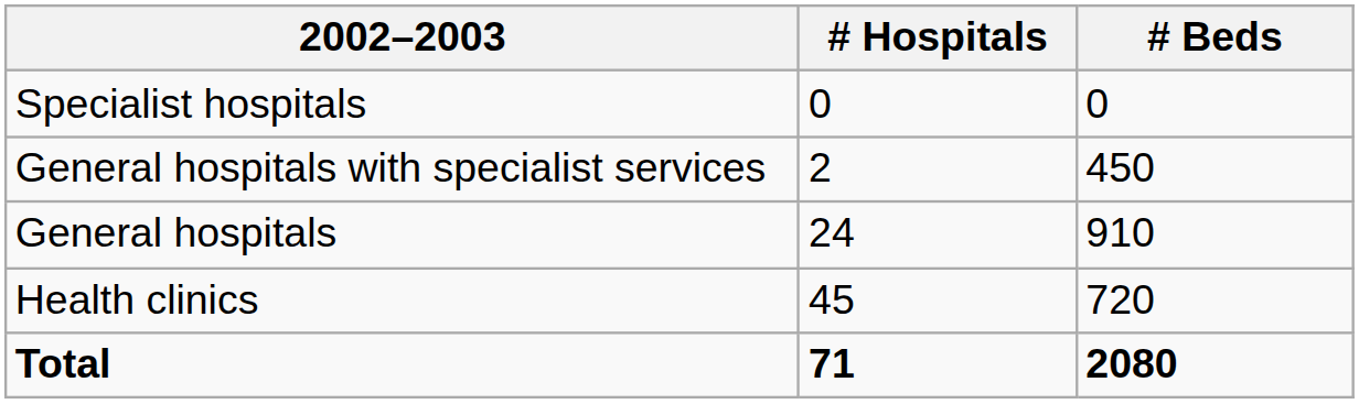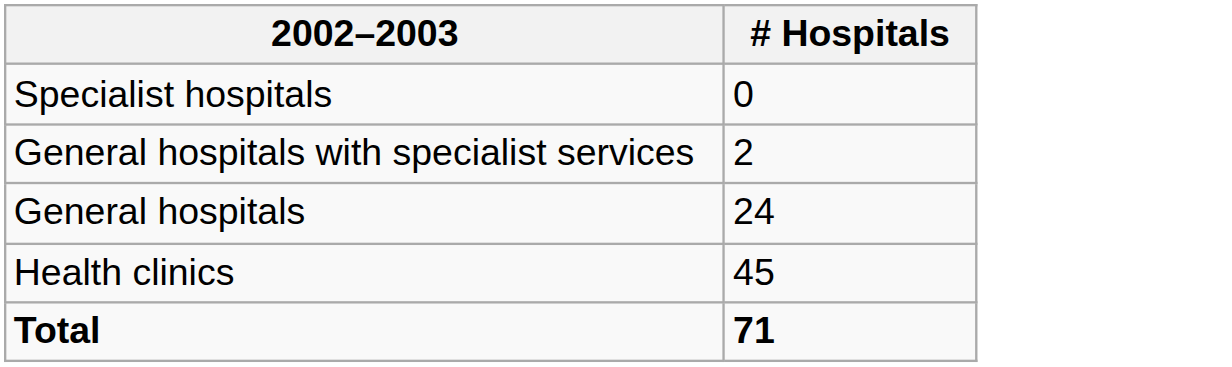 <table class="wikitable sortable" border="1">
 <tr>
 <th width="300">2002–2003</th>
 <th width="100"># Hospitals</th>
-<th width="100"># Beds</th>
 </tr>
 <tr>
 <td>Specialist hospitals</td>
-<td>0</td>
 <td>0</td>
 </tr>
 <tr>
 <td>General hospitals with specialist services</td>
 <td>2</td>
-<td>450</td>
 </tr>
 <tr>
 <td>General hospitals</td>
 <td>24</td>
-<td>910</td>
 </tr>
 <tr>
 <td>Health clinics</td>
 <td>45</td>
-<td>720</td>
 </tr>
 <tr class="sortbottom">
 <td><strong>Total</strong></td>
 <td><strong>71</strong></td>
-<td><strong>2080</strong></td>
 </tr>
 </table>
